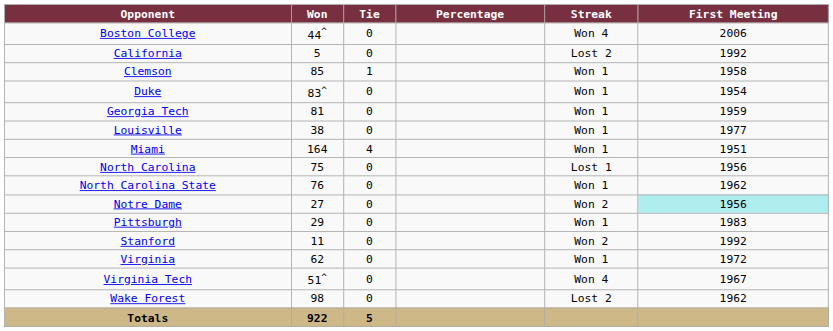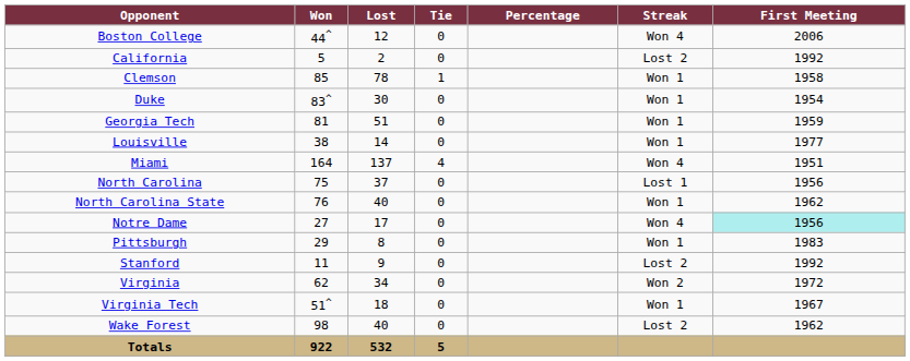 <table cellpadding="1" style="width:75%;" class="wikitable">
 <tr>
 <th style="background:#782F40; color:white;">Opponent</th>
 <th style="background:#782F40; color:white;">Won</th>
+<th style="background:#782F40; color:white;">Lost</th>
 <th style="background:#782F40; color:white;">Tie</th>
 <th style="background:#782F40; color:white;">Percentage</th>
 <th style="background:#782F40; color:white;">Streak</th>
 <th style="background:#782F40; color:white;">First Meeting</th>
 </tr>
 <tr style="text-align:center;">
 <td><a href='#'>Boston College</a></td>
 <td>44<sup>^</sup></td>
+<td>12</td>
 <td>0</td>
 <td></td>
 <td>Won 4</td>
 <td>2006</td>
 </tr>
 <tr style="text-align:center;">
 <td><a href='#'>California</a></td>
 <td>5</td>
+<td>2</td>
 <td>0</td>
 <td></td>
 <td>Lost 2</td>
 <td>1992</td>
 </tr>
 <tr style="text-align:center;">
 <td><a href='#'>Clemson</a></td>
 <td>85</td>
+<td>78</td>
 <td>1</td>
 <td></td>
 <td>Won 1</td>
 <td>1958</td>
 </tr>
 <tr style="text-align:center;">
 <td><a href='#'>Duke</a></td>
 <td>83<sup>^</sup></td>
+<td>30</td>
 <td>0</td>
 <td></td>
 <td>Won 1</td>
 <td>1954</td>
 </tr>
 <tr style="text-align:center;">
 <td><a href='#'>Georgia Tech</a></td>
 <td>81</td>
+<td>51</td>
 <td>0</td>
 <td></td>
 <td>Won 1</td>
 <td>1959</td>
 </tr>
 <tr style="text-align:center;">
 <td><a href='#'>Louisville</a></td>
 <td>38</td>
+<td>14</td>
 <td>0</td>
 <td></td>
 <td>Won 1</td>
 <td>1977</td>
 </tr>
 <tr style="text-align:center;">
 <td><a href='#'>Miami</a></td>
 <td>164</td>
+<td>137</td>
 <td>4</td>
 <td></td>
-<td>Won 1</td>
+<td>Won 4</td>
 <td>1951</td>
 </tr>
 <tr style="text-align:center;">
 <td><a href='#'>North Carolina</a></td>
 <td>75</td>
+<td>37</td>
 <td>0</td>
 <td></td>
 <td>Lost 1</td>
 <td>1956</td>
 </tr>
 <tr style="text-align:center;">
 <td><a href='#'>North Carolina State</a></td>
 <td>76</td>
+<td>40</td>
 <td>0</td>
 <td></td>
 <td>Won 1</td>
 <td>1962</td>
 </tr>
 <tr style="text-align:center;">
 <td><a href='#'>Notre Dame</a></td>
 <td>27</td>
+<td>17</td>
 <td>0</td>
 <td></td>
-<td>Won 2</td>
+<td>Won 4</td>
 <td style="background: paleturquoise;">1956</td>
 </tr>
 <tr style="text-align:center;">
 <td><a href='#'>Pittsburgh</a></td>
 <td>29</td>
+<td>8</td>
 <td>0</td>
 <td></td>
 <td>Won 1</td>
 <td>1983</td>
 </tr>
 <tr style="text-align:center;">
 <td><a href='#'>Stanford</a></td>
 <td>11</td>
+<td>9</td>
 <td>0</td>
 <td></td>
-<td>Won 2</td>
+<td>Lost 2</td>
 <td>1992</td>
 </tr>
 <tr style="text-align:center;">
 <td><a href='#'>Virginia</a></td>
 <td>62</td>
+<td>34</td>
 <td>0</td>
 <td></td>
-<td>Won 1</td>
+<td>Won 2</td>
 <td>1972</td>
 </tr>
 <tr style="text-align:center;">
 <td><a href='#'>Virginia Tech</a></td>
 <td>51<sup>^</sup></td>
+<td>18</td>
 <td>0</td>
 <td></td>
-<td>Won 4</td>
+<td>Won 1</td>
 <td>1967</td>
 </tr>
 <tr style="text-align:center;">
 <td><a href='#'>Wake Forest</a></td>
 <td>98</td>
+<td>40</td>
 <td>0</td>
 <td></td>
 <td>Lost 2</td>
 <td>1962</td>
 </tr>
 <tr class="unsortable" style="text-align:center; background:#CCCC66;">
 <th style="background:#CEB888; color:black;"><strong>Totals</strong></th>
 <th style="background:#CEB888; color:black;"><strong>922</strong></th>
+<th style="background:#CEB888; color:black;"><strong>532</strong></th>
 <th style="background:#CEB888; color:black;"><strong>5</strong></th>
 <th style="background:#CEB888; color:black;"><strong></strong></th>
 <th style="background:#CEB888; color:black;"></th>
 <th style="background:#CEB888; color:black;"></th>
 </tr>
 </table>
